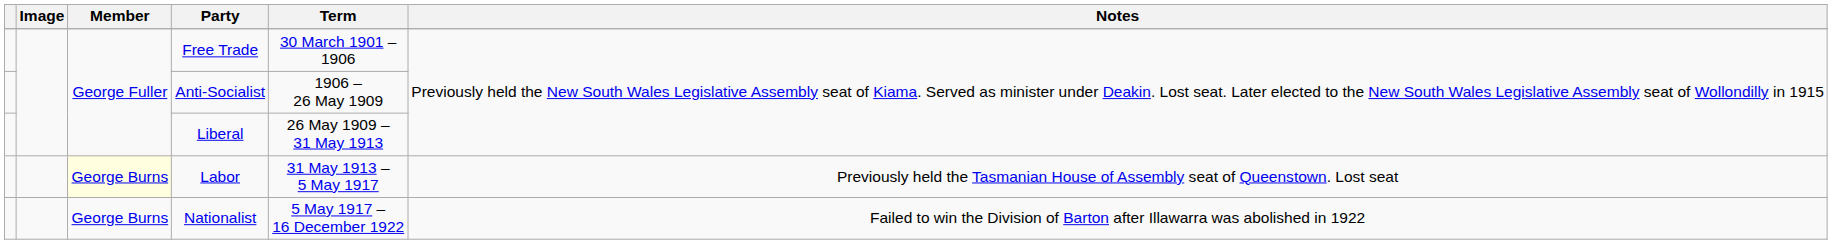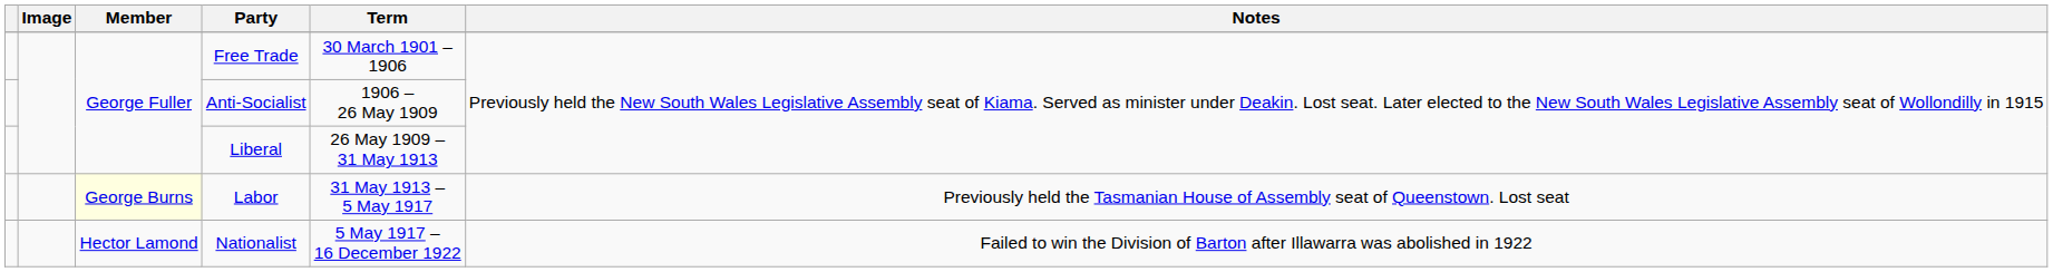 <table class=wikitable style="text-align:center">
 <tr>
 <th></th>
 <th>Image</th>
 <th>Member</th>
 <th>Party</th>
 <th>Term</th>
 <th>Notes</th>
 </tr>
 <tr>
 </tr>
 <tr>
 <td> </td>
 <td rowspan=3></td>
 <td rowspan=3><a href='#'>George Fuller</a><br></td>
 <td><a href='#'>Free Trade</a></td>
 <td nowrap><a href='#'>30 March 1901</a> –<br>1906</td>
 <td rowspan=3>Previously held the <a href='#'>New South Wales Legislative Assembly</a> seat of <a href='#'>Kiama</a>. Served as minister under <a href='#'>Deakin</a>. Lost seat. Later elected to the <a href='#'>New South Wales Legislative Assembly</a> seat of <a href='#'>Wollondilly</a> in 1915</td>
 </tr>
 <tr>
 <td> </td>
 <td nowrap><a href='#'>Anti-Socialist</a></td>
 <td nowrap>1906 –<br>26 May 1909</td>
 </tr>
 <tr>
 <td> </td>
 <td nowrap><a href='#'>Liberal</a></td>
 <td nowrap>26 May 1909 –<br><a href='#'>31 May 1913</a></td>
 </tr>
 <tr>
 <td> </td>
 <td></td>
 <td style="background: lightyellow;"><a href='#'>George Burns</a><br></td>
 <td><a href='#'>Labor</a></td>
 <td nowrap><a href='#'>31 May 1913</a> –<br><a href='#'>5 May 1917</a></td>
 <td>Previously held the <a href='#'>Tasmanian House of Assembly</a> seat of <a href='#'>Queenstown</a>. Lost seat</td>
 </tr>
 <tr>
 <td> </td>
 <td></td>
-<td><a href='#'>George Burns</a><br></td>
+<td><a href='#'>Hector Lamond</a><br></td>
 <td><a href='#'>Nationalist</a></td>
 <td nowrap><a href='#'>5 May 1917</a> –<br><a href='#'>16 December 1922</a></td>
 <td>Failed to win the Division of <a href='#'>Barton</a> after Illawarra was abolished in 1922</td>
 </tr>
 </table>
